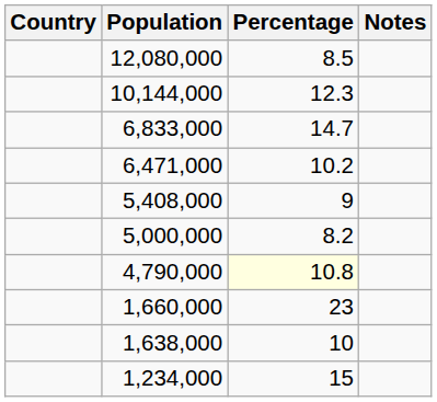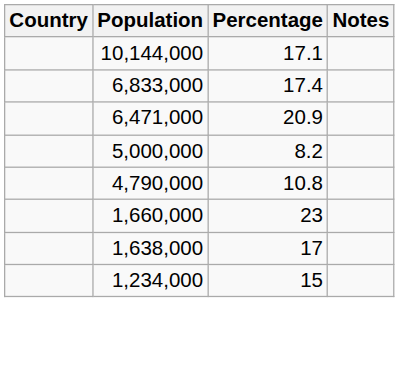 <table class="wikitable sortable" style="text-align:right;">
 <tr>
 <th>Country</th>
 <th>Population</th>
 <th>Percentage</th>
 <th>Notes</th>
 </tr>
 <tr>
 <td align="left"></td>
-<td>12,080,000</td>
-<td>8.5</td>
-<td></td>
-</tr>
-<tr>
-<td align="left"></td>
 <td>10,144,000</td>
-<td>12.3</td>
+<td>17.1</td>
 <td></td>
 </tr>
 <tr>
 <td align="left"></td>
 <td>6,833,000</td>
-<td>14.7</td>
+<td>17.4</td>
 <td></td>
 </tr>
 <tr>
 <td align="left"></td>
 <td>6,471,000</td>
-<td>10.2</td>
-<td></td>
-</tr>
-<tr>
-<td align="left"></td>
-<td>5,408,000</td>
-<td>9</td>
+<td>20.9</td>
 <td></td>
 </tr>
 <tr>
 <td align="left"></td>
 <td>5,000,000</td>
 <td>8.2</td>
 <td style="text-align:left;"></td>
 </tr>
 <tr>
 <td align="left"></td>
 <td>4,790,000</td>
-<td style="background: lightyellow;">10.8</td>
+<td>10.8</td>
 <td style="text-align:left;"></td>
 </tr>
 <tr>
 <td align="left"></td>
 <td>1,660,000</td>
 <td>23</td>
 <td></td>
 </tr>
 <tr>
 <td align="left"></td>
 <td>1,638,000</td>
-<td>10</td>
+<td>17</td>
 <td></td>
 </tr>
 <tr>
 <td align="left"></td>
 <td>1,234,000</td>
 <td>15</td>
 <td></td>
 </tr>
 </table>
